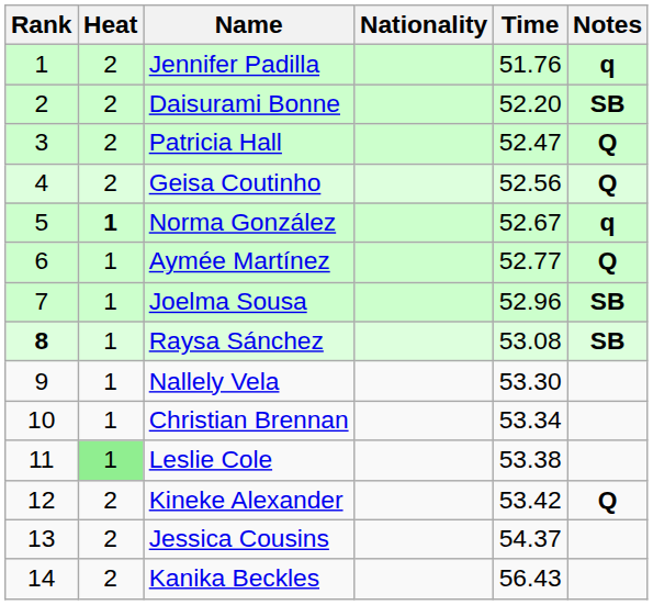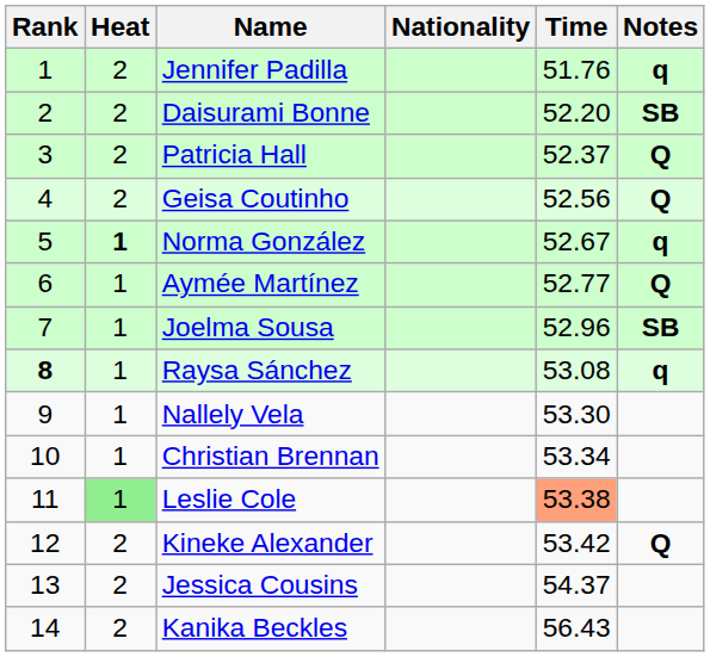 <table class="wikitable sortable" style="text-align:center">
 <tr>
 <th>Rank</th>
 <th>Heat</th>
 <th>Name</th>
 <th>Nationality</th>
 <th>Time</th>
 <th>Notes</th>
 </tr>
 <tr bgcolor=ccffcc>
 <td>1</td>
 <td>2</td>
 <td align=left><a href='#'>Jennifer Padilla</a></td>
 <td align=left></td>
 <td>51.76</td>
 <td><strong>q</strong></td>
 </tr>
 <tr bgcolor=ccffcc>
 <td>2</td>
 <td>2</td>
 <td align=left><a href='#'>Daisurami Bonne</a></td>
 <td align=left></td>
 <td>52.20</td>
 <td><strong>SB</strong></td>
 </tr>
 <tr bgcolor=ccffcc>
 <td>3</td>
 <td>2</td>
 <td align=left><a href='#'>Patricia Hall</a></td>
 <td align=left></td>
-<td>52.47</td>
+<td>52.37</td>
 <td><strong>Q</strong></td>
 </tr>
 <tr bgcolor=ddffdd>
 <td>4</td>
 <td>2</td>
 <td align=left><a href='#'>Geisa Coutinho</a></td>
 <td align=left></td>
 <td>52.56</td>
 <td><strong>Q</strong></td>
 </tr>
 <tr bgcolor=ccffcc>
 <td>5</td>
 <td><strong>1</strong></td>
 <td align=left><a href='#'>Norma González</a></td>
 <td align=left></td>
 <td>52.67</td>
 <td><strong>q</strong></td>
 </tr>
 <tr bgcolor=ccffcc>
 <td>6</td>
 <td>1</td>
 <td align=left><a href='#'>Aymée Martínez</a></td>
 <td align=left></td>
 <td>52.77</td>
 <td><strong>Q</strong></td>
 </tr>
 <tr bgcolor=ccffcc>
 <td>7</td>
 <td>1</td>
 <td align=left><a href='#'>Joelma Sousa</a></td>
 <td align=left></td>
 <td>52.96</td>
 <td><strong>SB</strong></td>
 </tr>
 <tr bgcolor=ddffdd>
 <td><strong>8</strong></td>
 <td>1</td>
 <td align=left><a href='#'>Raysa Sánchez</a></td>
 <td align=left></td>
 <td>53.08</td>
-<td><strong>SB</strong></td>
+<td><strong>q</strong></td>
 </tr>
 <tr>
 <td>9</td>
 <td>1</td>
 <td align=left><a href='#'>Nallely Vela</a></td>
 <td align=left></td>
 <td>53.30</td>
 <td></td>
 </tr>
 <tr>
 <td>10</td>
 <td>1</td>
 <td align=left><a href='#'>Christian Brennan</a></td>
 <td align=left></td>
 <td>53.34</td>
 <td></td>
 </tr>
 <tr>
 <td>11</td>
 <td style="background: lightgreen;">1</td>
 <td align=left><a href='#'>Leslie Cole</a></td>
 <td align=left></td>
-<td>53.38</td>
+<td style="background: lightsalmon;">53.38</td>
 <td></td>
 </tr>
 <tr>
 <td>12</td>
 <td>2</td>
 <td align=left><a href='#'>Kineke Alexander</a></td>
 <td align=left></td>
 <td>53.42</td>
 <td><strong>Q</strong></td>
 </tr>
 <tr>
 <td>13</td>
 <td>2</td>
 <td align=left><a href='#'>Jessica Cousins</a></td>
 <td align=left></td>
 <td>54.37</td>
 <td></td>
 </tr>
 <tr>
 <td>14</td>
 <td>2</td>
 <td align=left><a href='#'>Kanika Beckles</a></td>
 <td align=left></td>
 <td>56.43</td>
 <td></td>
 </tr>
 </table>
